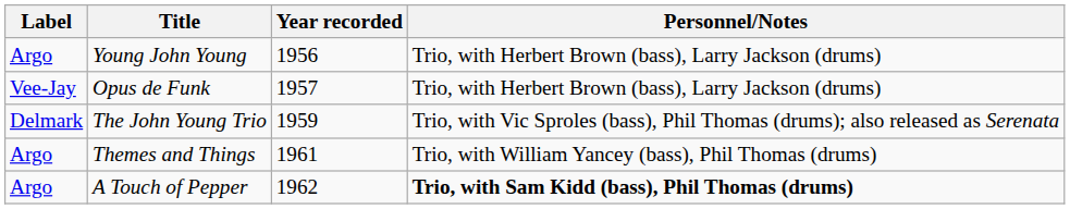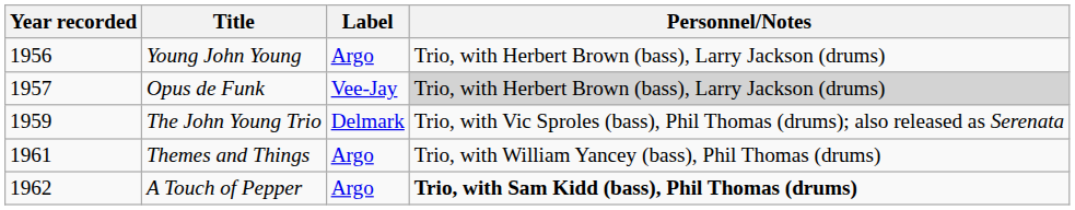 <table class="wikitable sortable">
 <tr>
+<th>Year recorded</th>
+<th>Title</th>
 <th>Label</th>
-<th>Title</th>
-<th>Year recorded</th>
 <th>Personnel/Notes</th>
 </tr>
 <tr>
+<td>1956</td>
+<td><em>Young John Young</em></td>
 <td><a href='#'>Argo</a></td>
-<td><em>Young John Young</em></td>
-<td>1956</td>
 <td>Trio, with Herbert Brown (bass), Larry Jackson (drums)</td>
 </tr>
 <tr>
+<td>1957</td>
+<td><em>Opus de Funk</em></td>
 <td><a href='#'>Vee-Jay</a></td>
-<td><em>Opus de Funk</em></td>
-<td>1957</td>
-<td>Trio, with Herbert Brown (bass), Larry Jackson (drums)</td>
+<td style="background: lightgrey;">Trio, with Herbert Brown (bass), Larry Jackson (drums)</td>
 </tr>
 <tr>
+<td>1959</td>
+<td><em>The John Young Trio</em></td>
 <td><a href='#'>Delmark</a></td>
-<td><em>The John Young Trio</em></td>
-<td>1959</td>
 <td>Trio, with Vic Sproles (bass), Phil Thomas (drums); also released as <em>Serenata</em></td>
 </tr>
 <tr>
+<td>1961</td>
+<td><em>Themes and Things</em></td>
 <td><a href='#'>Argo</a></td>
-<td><em>Themes and Things</em></td>
-<td>1961</td>
 <td>Trio, with William Yancey (bass), Phil Thomas (drums)</td>
 </tr>
 <tr>
+<td>1962</td>
+<td><em>A Touch of Pepper</em></td>
 <td><a href='#'>Argo</a></td>
-<td><em>A Touch of Pepper</em></td>
-<td>1962</td>
 <td><strong>Trio, with Sam Kidd (bass), Phil Thomas (drums)</strong></td>
 </tr>
 </table>
